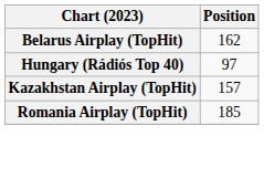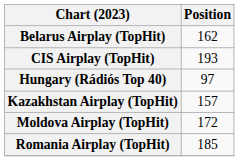 <table class="wikitable sortable plainrowheaders" style="text-align:center">
 <tr>
 <th scope="col">Chart (2023)</th>
 <th scope="col">Position</th>
 </tr>
 <tr>
 <th scope="row">Belarus Airplay (TopHit)</th>
 <td>162</td>
 </tr>
 <tr>
+<th scope="row">CIS Airplay (TopHit)</th>
+<td>193</td>
+</tr>
+<tr>
 <th scope="row">Hungary (Rádiós Top 40)</th>
 <td>97</td>
 </tr>
 <tr>
 <th scope="row">Kazakhstan Airplay (TopHit)</th>
 <td>157</td>
 </tr>
 <tr>
+<th scope="row">Moldova Airplay (TopHit)</th>
+<td>172</td>
+</tr>
+<tr>
 <th scope="row">Romania Airplay (TopHit)</th>
 <td>185</td>
 </tr>
 <tr>
 </tr>
 </table>
